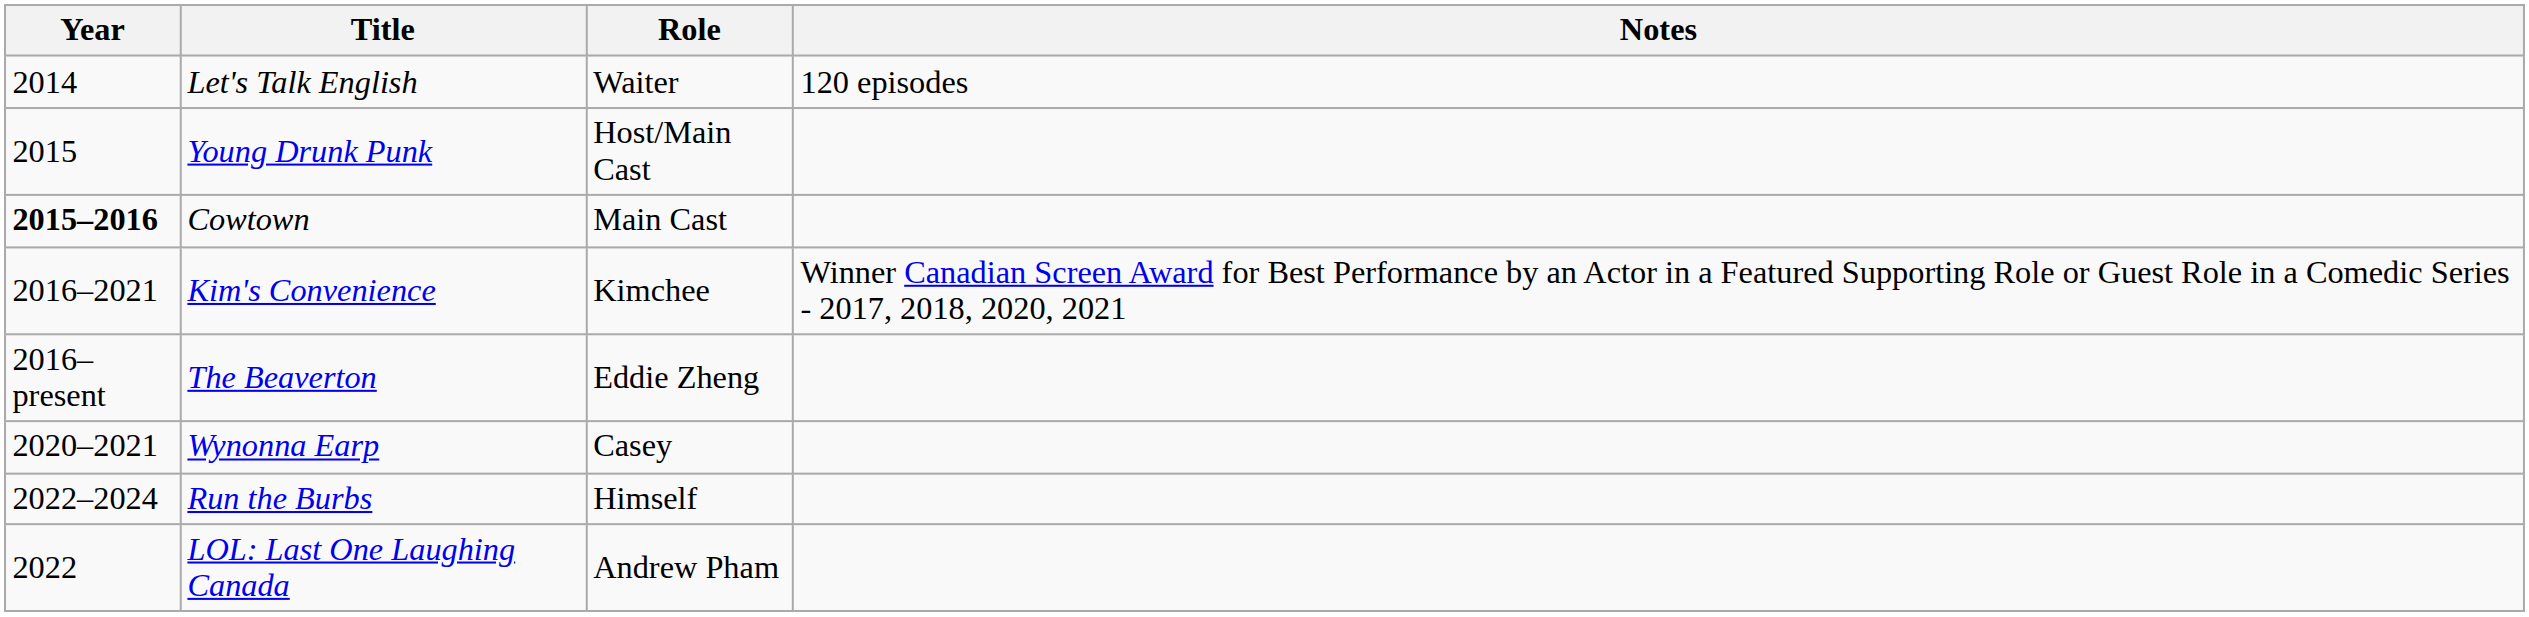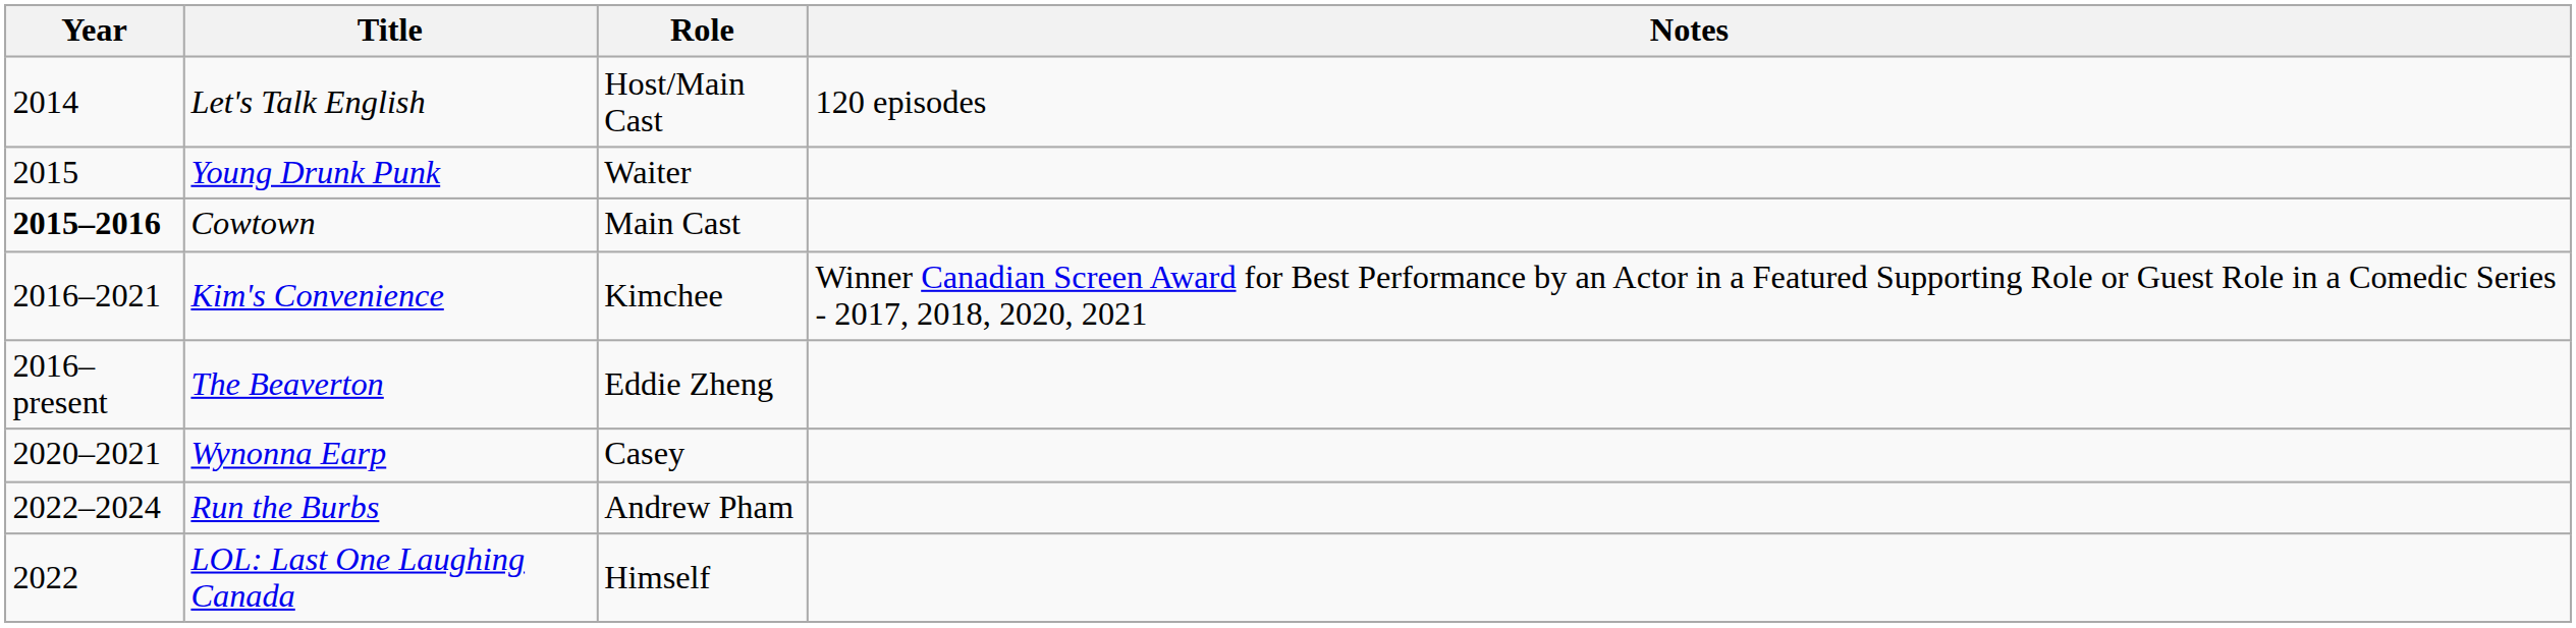 <table class="wikitable">
 <tr>
 <th>Year</th>
 <th>Title</th>
 <th>Role</th>
 <th>Notes</th>
 </tr>
 <tr>
 <td>2014</td>
 <td><em>Let's Talk English</em></td>
-<td>Waiter</td>
+<td>Host/Main Cast</td>
 <td>120 episodes</td>
 </tr>
 <tr>
 <td>2015</td>
 <td><em><a href='#'>Young Drunk Punk</a></em></td>
-<td>Host/Main Cast</td>
+<td>Waiter</td>
 <td></td>
 </tr>
 <tr>
 <td><strong>2015–2016</strong></td>
 <td><em>Cowtown</em></td>
 <td>Main Cast</td>
 <td></td>
 </tr>
 <tr>
 <td>2016–2021</td>
 <td><em><a href='#'>Kim's Convenience</a></em></td>
 <td>Kimchee</td>
 <td>Winner  <a href='#'>Canadian Screen Award</a> for Best Performance by an Actor in a Featured Supporting Role or Guest Role in a Comedic Series - 2017, 2018, 2020, 2021</td>
 </tr>
 <tr>
 <td>2016–present</td>
 <td><em><a href='#'>The Beaverton</a></em></td>
 <td>Eddie Zheng</td>
 <td></td>
 </tr>
 <tr>
 <td>2020–2021</td>
 <td><em><a href='#'>Wynonna Earp</a></em></td>
 <td>Casey</td>
 <td></td>
 </tr>
 <tr>
 <td>2022–2024</td>
 <td><em><a href='#'>Run the Burbs</a></em></td>
-<td>Himself</td>
+<td>Andrew Pham</td>
 <td></td>
 </tr>
 <tr>
 <td>2022</td>
 <td><em><a href='#'>LOL: Last One Laughing Canada</a></em></td>
-<td>Andrew Pham</td>
+<td>Himself</td>
 <td></td>
 </tr>
 </table>
